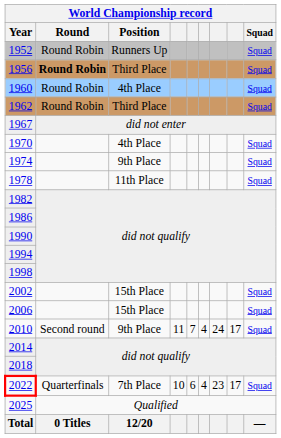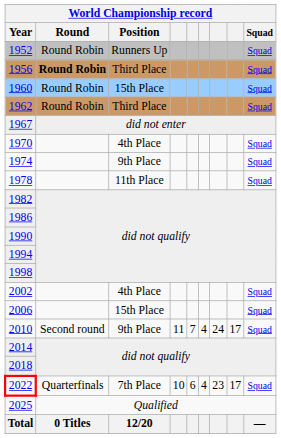 <table class="wikitable" style="text-align: center;">
 <tr>
 <th colspan=9><a href='#'>World Championship record</a></th>
 </tr>
 <tr>
 <th>Year</th>
 <th>Round</th>
 <th>Position</th>
 <th></th>
 <th></th>
 <th></th>
 <th></th>
 <th></th>
 <th><small>Squad</small></th>
 </tr>
 <tr bgcolor=silver>
 <td> <a href='#'>1952</a></td>
 <td>Round Robin</td>
 <td>Runners Up</td>
 <td></td>
 <td></td>
 <td></td>
 <td></td>
 <td></td>
 <td><small><a href='#'>Squad</a></small></td>
 </tr>
 <tr bgcolor=cc9966>
 <td> <a href='#'>1956</a></td>
 <td><strong>Round Robin</strong></td>
 <td>Third Place</td>
 <td></td>
 <td></td>
 <td></td>
 <td></td>
 <td></td>
 <td><small><a href='#'>Squad</a></small></td>
 </tr>
 <tr bgcolor=#9acdff>
 <td> <a href='#'>1960</a></td>
 <td>Round Robin</td>
-<td>4th Place</td>
+<td>15th Place</td>
 <td></td>
 <td></td>
 <td></td>
 <td></td>
 <td></td>
 <td><small><a href='#'>Squad</a></small></td>
 </tr>
 <tr bgcolor=cc9966>
 <td> <a href='#'>1962</a></td>
 <td>Round Robin</td>
 <td>Third Place</td>
 <td></td>
 <td></td>
 <td></td>
 <td></td>
 <td></td>
 <td><small><a href='#'>Squad</a></small></td>
 </tr>
 <tr bgcolor="efefef">
 <td> <a href='#'>1967</a></td>
 <td colspan=8 align=center><em>did not enter</em></td>
 </tr>
 <tr>
 <td> <a href='#'>1970</a></td>
 <td></td>
 <td>4th Place</td>
 <td></td>
 <td></td>
 <td></td>
 <td></td>
 <td></td>
 <td><small><a href='#'>Squad</a></small></td>
 </tr>
 <tr>
 <td> <a href='#'>1974</a></td>
 <td></td>
 <td>9th Place</td>
 <td></td>
 <td></td>
 <td></td>
 <td></td>
 <td></td>
 <td><small><a href='#'>Squad</a></small></td>
 </tr>
 <tr>
 <td> <a href='#'>1978</a></td>
 <td></td>
 <td>11th Place</td>
 <td></td>
 <td></td>
 <td></td>
 <td></td>
 <td></td>
 <td><small><a href='#'>Squad</a></small></td>
 </tr>
 <tr bgcolor="efefef">
 <td> <a href='#'>1982</a></td>
 <td colspan=8 rowspan=5 align=center><em>did not qualify</em></td>
 </tr>
 <tr bgcolor="efefef">
 <td> <a href='#'>1986</a></td>
 </tr>
 <tr bgcolor="efefef">
 <td> <a href='#'>1990</a></td>
 </tr>
 <tr bgcolor="efefef">
 <td> <a href='#'>1994</a></td>
 </tr>
 <tr bgcolor="efefef">
 <td> <a href='#'>1998</a></td>
 </tr>
 <tr>
 <td> <a href='#'>2002</a></td>
 <td></td>
-<td>15th Place</td>
+<td>4th Place</td>
 <td></td>
 <td></td>
 <td></td>
 <td></td>
 <td></td>
 <td><small><a href='#'>Squad</a></small></td>
 </tr>
 <tr>
 <td> <a href='#'>2006</a></td>
 <td></td>
 <td>15th Place</td>
 <td></td>
 <td></td>
 <td></td>
 <td></td>
 <td></td>
 <td><small><a href='#'>Squad</a></small></td>
 </tr>
 <tr>
 <td> <a href='#'>2010</a></td>
 <td>Second round</td>
 <td>9th Place</td>
 <td>11</td>
 <td>7</td>
 <td>4</td>
 <td>24</td>
 <td>17</td>
 <td><small><a href='#'>Squad</a></small></td>
 </tr>
 <tr bgcolor="efefef">
 <td> <a href='#'>2014</a></td>
 <td colspan=9 rowspan=2 align=center><em>did not qualify</em></td>
 </tr>
 <tr bgcolor="efefef">
 <td> <a href='#'>2018</a></td>
 </tr>
 <tr>
 <td style="border: 3px solid red">  <a href='#'>2022</a></td>
 <td>Quarterfinals</td>
 <td>7th Place</td>
 <td>10</td>
 <td>6</td>
 <td>4</td>
 <td>23</td>
 <td>17</td>
 <td><small><a href='#'>Squad</a></small></td>
 </tr>
 <tr>
 <td> <a href='#'>2025</a></td>
 <td colspan=8 align=center><em>Qualified</em></td>
 </tr>
 <tr>
 <th>Total</th>
 <th>0 Titles</th>
 <th>12/20</th>
 <th></th>
 <th></th>
 <th></th>
 <th></th>
 <th></th>
 <th>—</th>
 </tr>
 </table>
